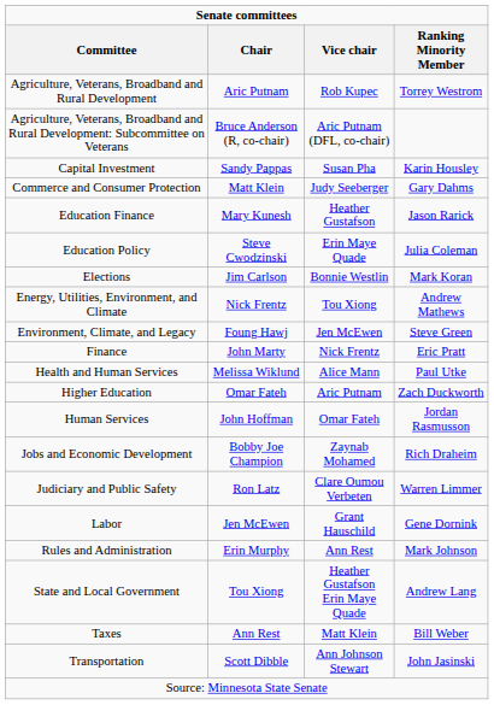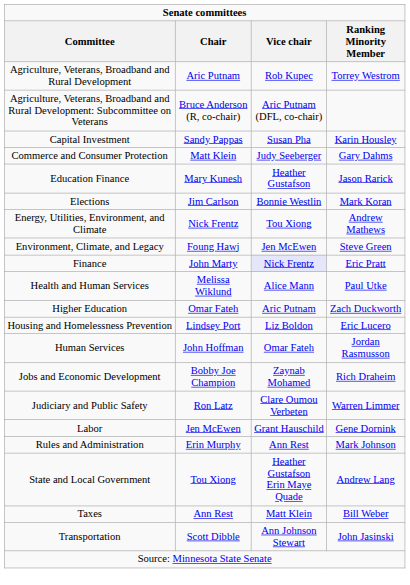 <table class="wikitable" width="auto" style="text-align: center">
 <tr>
 <td colspan="4" style="text-align:center "><strong>Senate committees</strong></td>
 </tr>
 <tr>
 <th>Committee</th>
 <th>Chair</th>
 <th>Vice chair</th>
 <th>Ranking Minority Member</th>
 </tr>
 <tr>
 <td>Agriculture, Veterans, Broadband and Rural Development</td>
 <td><a href='#'>Aric Putnam</a></td>
 <td><a href='#'>Rob Kupec</a></td>
 <td><a href='#'>Torrey Westrom</a></td>
 </tr>
 <tr>
 <td>Agriculture, Veterans, Broadband and Rural Development: Subcommittee on Veterans</td>
 <td><a href='#'>Bruce Anderson</a> (R, co-chair)</td>
 <td><a href='#'>Aric Putnam</a> (DFL, co-chair)</td>
 <td></td>
 </tr>
 <tr>
 <td>Capital Investment</td>
 <td><a href='#'>Sandy Pappas</a></td>
 <td><a href='#'>Susan Pha</a></td>
 <td><a href='#'>Karin Housley</a></td>
 </tr>
 <tr>
 <td>Commerce and Consumer Protection</td>
 <td><a href='#'>Matt Klein</a></td>
 <td><a href='#'>Judy Seeberger</a></td>
 <td><a href='#'>Gary Dahms</a></td>
 </tr>
 <tr>
 <td>Education Finance</td>
 <td><a href='#'>Mary Kunesh</a></td>
 <td><a href='#'>Heather Gustafson</a></td>
 <td><a href='#'>Jason Rarick</a></td>
 </tr>
 <tr>
-<td>Education Policy</td>
-<td><a href='#'>Steve Cwodzinski</a></td>
-<td><a href='#'>Erin Maye Quade</a></td>
-<td><a href='#'>Julia Coleman</a></td>
-</tr>
-<tr>
 <td>Elections</td>
 <td><a href='#'>Jim Carlson</a></td>
 <td><a href='#'>Bonnie Westlin</a></td>
 <td><a href='#'>Mark Koran</a></td>
 </tr>
 <tr>
 <td>Energy, Utilities, Environment, and Climate</td>
 <td><a href='#'>Nick Frentz</a></td>
 <td><a href='#'>Tou Xiong</a></td>
 <td><a href='#'>Andrew Mathews</a></td>
 </tr>
 <tr>
 <td>Environment, Climate, and Legacy</td>
 <td><a href='#'>Foung Hawj</a></td>
 <td><a href='#'>Jen McEwen</a></td>
 <td><a href='#'>Steve Green</a> </td>
 </tr>
 <tr>
 <td>Finance</td>
 <td><a href='#'>John Marty</a></td>
-<td><a href='#'>Nick Frentz</a></td>
+<td style="background: lavender;"><a href='#'>Nick Frentz</a></td>
 <td><a href='#'>Eric Pratt</a></td>
 </tr>
 <tr>
 <td>Health and Human Services</td>
 <td><a href='#'>Melissa Wiklund</a></td>
 <td><a href='#'>Alice Mann</a></td>
 <td><a href='#'>Paul Utke</a></td>
 </tr>
 <tr>
 <td>Higher Education</td>
 <td><a href='#'>Omar Fateh</a></td>
 <td><a href='#'>Aric Putnam</a></td>
 <td><a href='#'>Zach Duckworth</a></td>
+</tr>
+<tr>
+<td>Housing and Homelessness Prevention</td>
+<td><a href='#'>Lindsey Port</a></td>
+<td><a href='#'>Liz Boldon</a></td>
+<td><a href='#'>Eric Lucero</a></td>
 </tr>
 <tr>
 <td>Human Services</td>
 <td><a href='#'>John Hoffman</a></td>
 <td><a href='#'>Omar Fateh</a></td>
 <td><a href='#'>Jordan Rasmusson</a></td>
 </tr>
 <tr>
 <td>Jobs and Economic Development</td>
 <td><a href='#'>Bobby Joe Champion</a></td>
 <td><a href='#'>Zaynab Mohamed</a></td>
 <td><a href='#'>Rich Draheim</a></td>
 </tr>
 <tr>
 <td>Judiciary and Public Safety</td>
 <td><a href='#'>Ron Latz</a></td>
 <td><a href='#'>Clare Oumou Verbeten</a></td>
 <td><a href='#'>Warren Limmer</a></td>
 </tr>
 <tr>
 <td>Labor</td>
 <td><a href='#'>Jen McEwen</a></td>
 <td><a href='#'>Grant Hauschild</a></td>
 <td><a href='#'>Gene Dornink</a></td>
 </tr>
 <tr>
 <td>Rules and Administration</td>
 <td><a href='#'>Erin Murphy</a></td>
 <td><a href='#'>Ann Rest</a></td>
 <td><a href='#'>Mark Johnson</a></td>
 </tr>
 <tr>
 <td>State and Local Government</td>
 <td><a href='#'>Tou Xiong</a></td>
 <td><a href='#'>Heather Gustafson</a><br><a href='#'>Erin Maye Quade</a></td>
 <td><a href='#'>Andrew Lang</a></td>
 </tr>
 <tr>
 <td>Taxes</td>
 <td><a href='#'>Ann Rest</a></td>
 <td><a href='#'>Matt Klein</a></td>
 <td><a href='#'>Bill Weber</a></td>
 </tr>
 <tr>
 <td>Transportation</td>
 <td><a href='#'>Scott Dibble</a></td>
 <td><a href='#'>Ann Johnson Stewart</a></td>
 <td><a href='#'>John Jasinski</a></td>
 </tr>
 <tr>
 <td colspan="4" style="text-align-center">Source: <a href='#'>Minnesota State Senate</a></td>
 </tr>
 </table>
